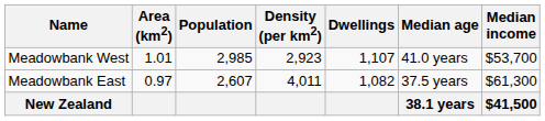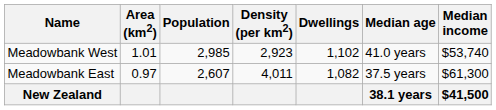 <table class="wikitable">
 <tr>
 <th>Name</th>
 <th>Area<br>(km<sup>2</sup>)</th>
 <th>Population</th>
 <th>Density<br>(per km<sup>2</sup>)</th>
 <th>Dwellings</th>
 <th>Median age</th>
 <th>Median<br>income</th>
 </tr>
 <tr>
 <td>Meadowbank West</td>
 <td style="text-align:right;">1.01</td>
 <td style="text-align:right;">2,985</td>
 <td style="text-align:right;">2,923</td>
-<td style="text-align:right;">1,107</td>
+<td style="text-align:right;">1,102</td>
 <td>41.0 years</td>
-<td>$53,700</td>
+<td>$53,740</td>
 </tr>
 <tr>
 <td>Meadowbank East</td>
 <td style="text-align:right;">0.97</td>
 <td style="text-align:right;">2,607</td>
 <td style="text-align:right;">4,011</td>
 <td style="text-align:right;">1,082</td>
 <td>37.5 years</td>
 <td>$61,300</td>
 </tr>
 <tr>
 <th>New Zealand</th>
 <th></th>
 <th></th>
 <th></th>
 <th></th>
 <th>38.1 years</th>
 <th style="text-align:left;">$41,500</th>
 </tr>
 </table>
